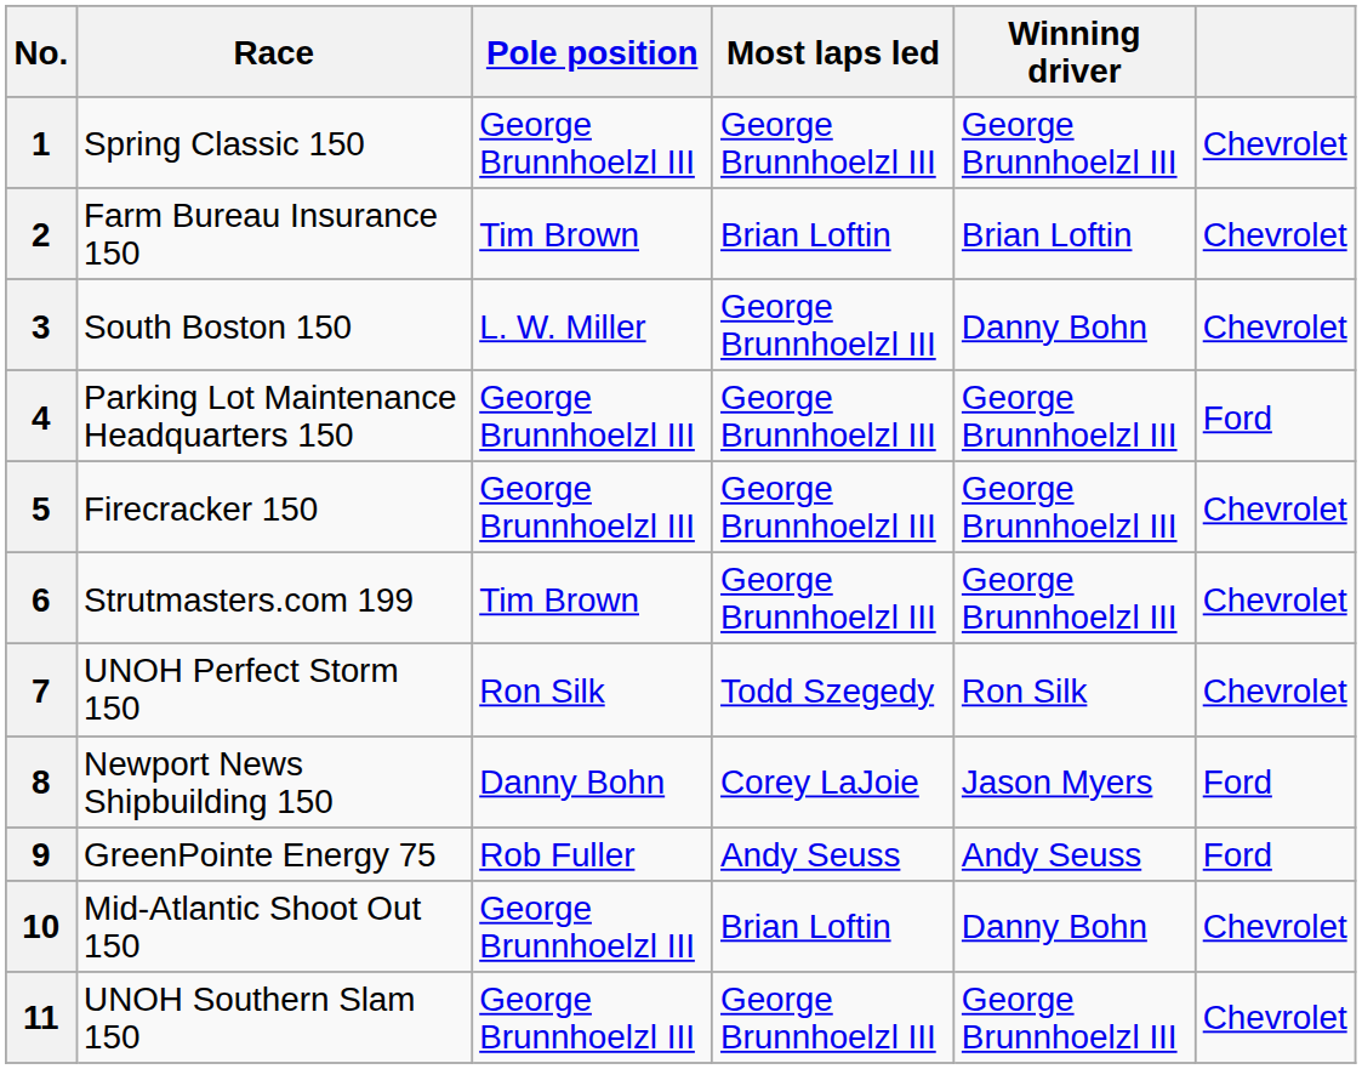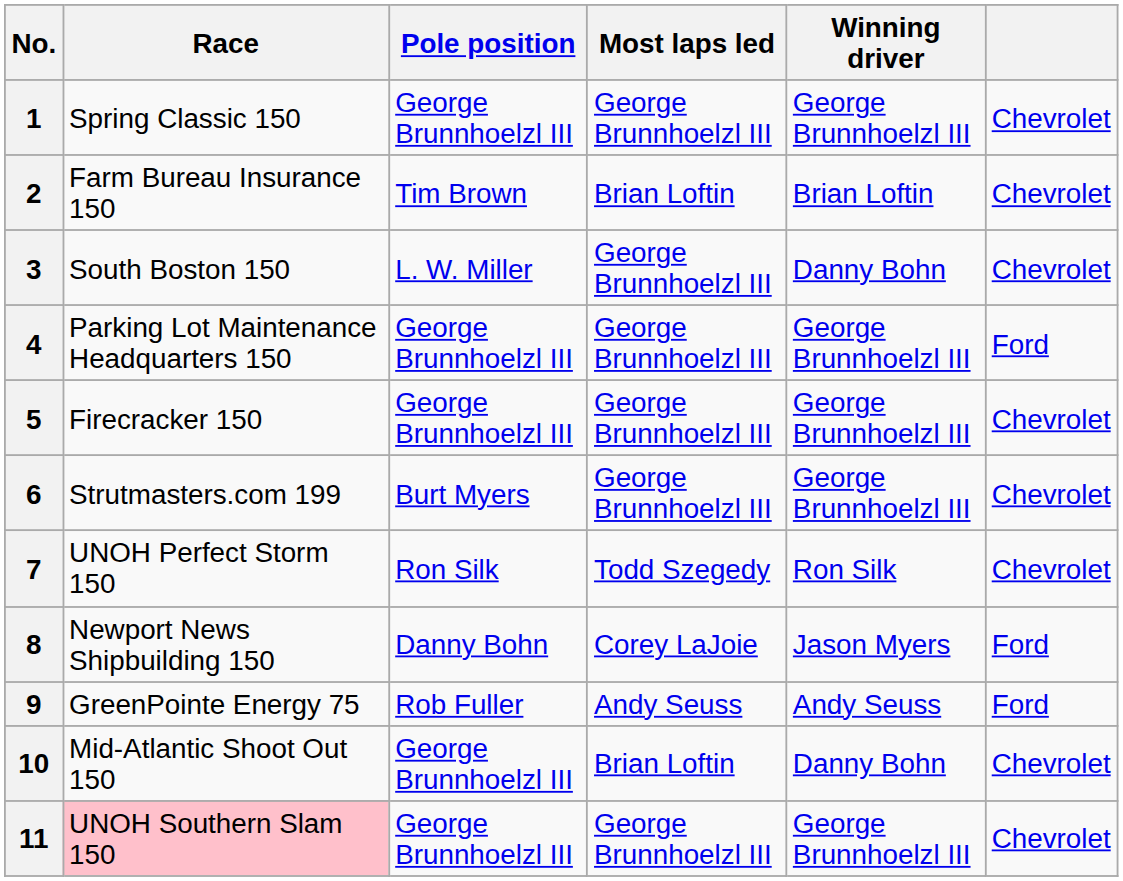 <table class="wikitable sortable" style="font-size:95%">
 <tr>
 <th>No.</th>
 <th>Race</th>
 <th><a href='#'>Pole position</a></th>
 <th>Most laps led</th>
 <th>Winning driver</th>
 <th></th>
 </tr>
 <tr>
 <th>1</th>
 <td>Spring Classic 150</td>
 <td><a href='#'>George Brunnhoelzl III</a></td>
 <td><a href='#'>George Brunnhoelzl III</a></td>
 <td><a href='#'>George Brunnhoelzl III</a></td>
 <td><a href='#'>Chevrolet</a></td>
 </tr>
 <tr>
 <th>2</th>
 <td>Farm Bureau Insurance 150</td>
 <td><a href='#'>Tim Brown</a></td>
 <td><a href='#'>Brian Loftin</a></td>
 <td><a href='#'>Brian Loftin</a></td>
 <td><a href='#'>Chevrolet</a></td>
 </tr>
 <tr>
 <th>3</th>
 <td>South Boston 150</td>
 <td><a href='#'>L. W. Miller</a></td>
 <td><a href='#'>George Brunnhoelzl III</a></td>
 <td><a href='#'>Danny Bohn</a></td>
 <td><a href='#'>Chevrolet</a></td>
 </tr>
 <tr>
 <th>4</th>
 <td>Parking Lot Maintenance Headquarters 150</td>
 <td><a href='#'>George Brunnhoelzl III</a></td>
 <td><a href='#'>George Brunnhoelzl III</a></td>
 <td><a href='#'>George Brunnhoelzl III</a></td>
 <td><a href='#'>Ford</a></td>
 </tr>
 <tr>
 <th>5</th>
 <td>Firecracker 150</td>
 <td><a href='#'>George Brunnhoelzl III</a></td>
 <td><a href='#'>George Brunnhoelzl III</a></td>
 <td><a href='#'>George Brunnhoelzl III</a></td>
 <td><a href='#'>Chevrolet</a></td>
 </tr>
 <tr>
 <th>6</th>
 <td>Strutmasters.com 199</td>
-<td><a href='#'>Tim Brown</a></td>
+<td><a href='#'>Burt Myers</a></td>
 <td><a href='#'>George Brunnhoelzl III</a></td>
 <td><a href='#'>George Brunnhoelzl III</a></td>
 <td><a href='#'>Chevrolet</a></td>
 </tr>
 <tr>
 <th>7</th>
 <td>UNOH Perfect Storm 150</td>
 <td><a href='#'>Ron Silk</a></td>
 <td><a href='#'>Todd Szegedy</a></td>
 <td><a href='#'>Ron Silk</a></td>
 <td><a href='#'>Chevrolet</a></td>
 </tr>
 <tr>
 <th>8</th>
 <td>Newport News Shipbuilding 150</td>
 <td><a href='#'>Danny Bohn</a></td>
 <td><a href='#'>Corey LaJoie</a></td>
 <td><a href='#'>Jason Myers</a></td>
 <td><a href='#'>Ford</a></td>
 </tr>
 <tr>
 <th>9</th>
 <td>GreenPointe Energy 75</td>
 <td><a href='#'>Rob Fuller</a></td>
 <td><a href='#'>Andy Seuss</a></td>
 <td><a href='#'>Andy Seuss</a></td>
 <td><a href='#'>Ford</a></td>
 </tr>
 <tr>
 <th>10</th>
 <td>Mid-Atlantic Shoot Out 150</td>
 <td><a href='#'>George Brunnhoelzl III</a></td>
 <td><a href='#'>Brian Loftin</a></td>
 <td><a href='#'>Danny Bohn</a></td>
 <td><a href='#'>Chevrolet</a></td>
 </tr>
 <tr>
 <th>11</th>
-<td>UNOH Southern Slam 150</td>
+<td style="background: pink;">UNOH Southern Slam 150</td>
 <td><a href='#'>George Brunnhoelzl III</a></td>
 <td><a href='#'>George Brunnhoelzl III</a></td>
 <td><a href='#'>George Brunnhoelzl III</a></td>
 <td><a href='#'>Chevrolet</a></td>
 </tr>
 </table>
